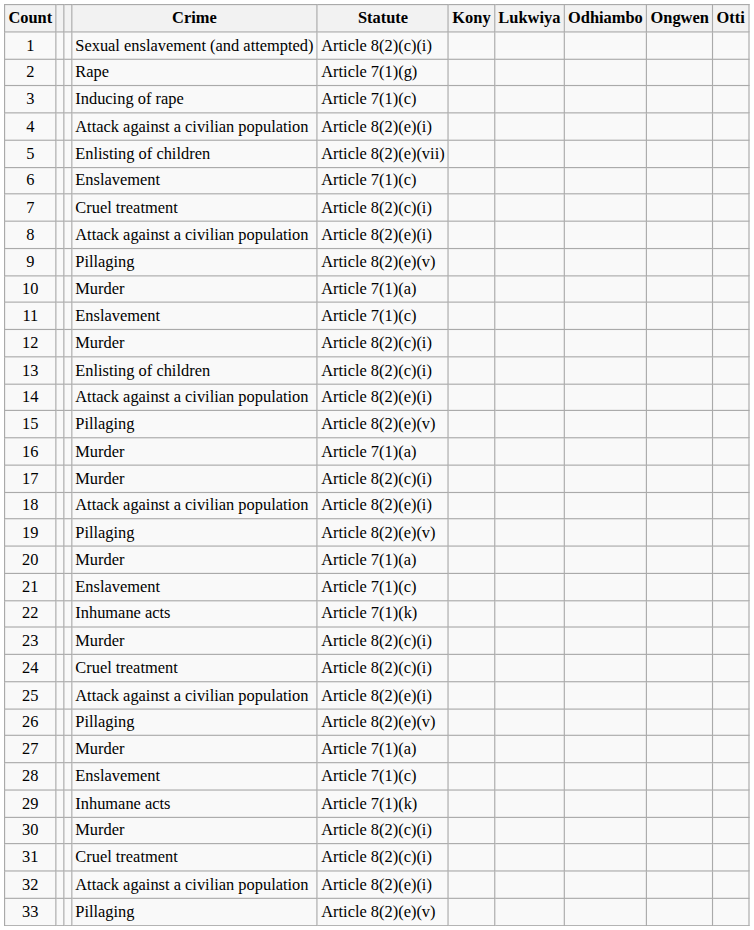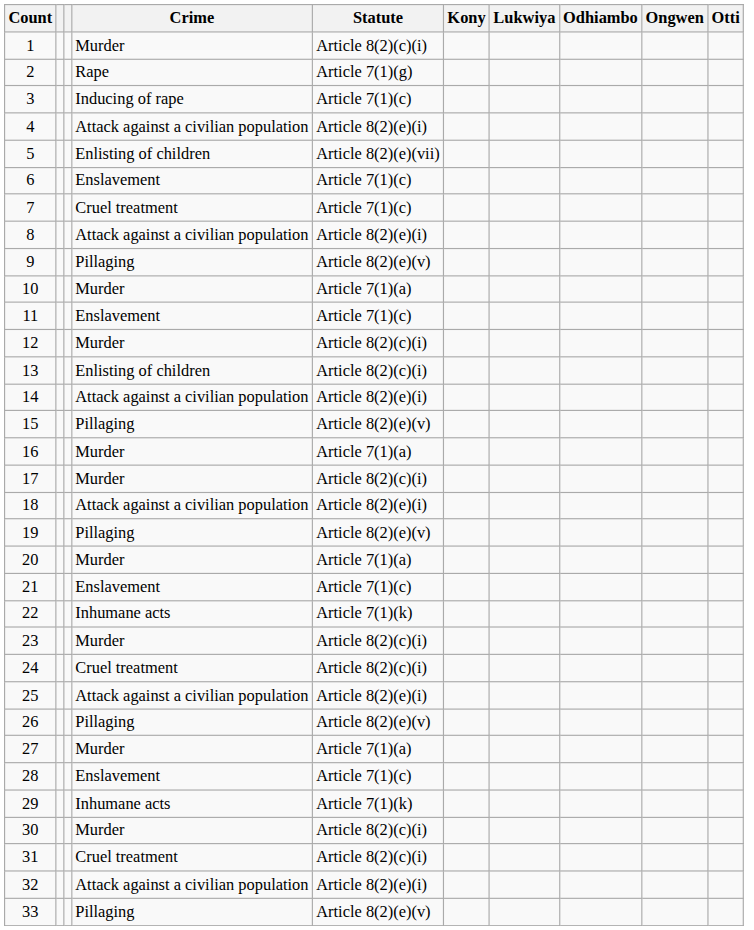 <table class="wikitable sortable" style="font-size:90%; text-align:center">
 <tr>
 <th>Count</th>
 <th></th>
 <th></th>
 <th>Crime</th>
 <th>Statute</th>
 <th>Kony</th>
 <th>Lukwiya</th>
 <th>Odhiambo</th>
 <th>Ongwen</th>
 <th>Otti</th>
 </tr>
 <tr>
 <td>1</td>
 <td></td>
 <td></td>
-<td align="left">Sexual enslavement (and attempted)</td>
+<td align="left">Murder</td>
 <td align="left">Article 8(2)(c)(i)</td>
 <td></td>
 <td></td>
 <td></td>
 <td></td>
 <td></td>
 </tr>
 <tr>
 <td>2</td>
 <td></td>
 <td></td>
 <td align="left">Rape</td>
 <td align="left">Article 7(1)(g)</td>
 <td></td>
 <td></td>
 <td></td>
 <td></td>
 <td></td>
 </tr>
 <tr>
 <td>3</td>
 <td></td>
 <td></td>
 <td align="left">Inducing of rape</td>
 <td align="left">Article 7(1)(c)</td>
 <td></td>
 <td></td>
 <td></td>
 <td></td>
 <td></td>
 </tr>
 <tr>
 <td>4</td>
 <td></td>
 <td></td>
 <td align="left">Attack against a civilian population</td>
 <td align="left">Article 8(2)(e)(i)</td>
 <td></td>
 <td></td>
 <td></td>
 <td></td>
 <td></td>
 </tr>
 <tr>
 <td>5</td>
 <td></td>
 <td></td>
 <td align="left">Enlisting of children</td>
 <td align="left">Article 8(2)(e)(vii)</td>
 <td></td>
 <td></td>
 <td></td>
 <td></td>
 <td></td>
 </tr>
 <tr>
 <td>6</td>
 <td></td>
 <td></td>
 <td align="left">Enslavement</td>
 <td align="left">Article 7(1)(c)</td>
 <td></td>
 <td></td>
 <td></td>
 <td></td>
 <td></td>
 </tr>
 <tr>
 <td>7</td>
 <td></td>
 <td></td>
 <td align="left">Cruel treatment</td>
-<td align="left">Article 8(2)(c)(i)</td>
+<td align="left">Article 7(1)(c)</td>
 <td></td>
 <td></td>
 <td></td>
 <td></td>
 <td></td>
 </tr>
 <tr>
 <td>8</td>
 <td></td>
 <td></td>
 <td align="left">Attack against a civilian population</td>
 <td align="left">Article 8(2)(e)(i)</td>
 <td></td>
 <td></td>
 <td></td>
 <td></td>
 <td></td>
 </tr>
 <tr>
 <td>9</td>
 <td></td>
 <td></td>
 <td align="left">Pillaging</td>
 <td align="left">Article 8(2)(e)(v)</td>
 <td></td>
 <td></td>
 <td></td>
 <td></td>
 <td></td>
 </tr>
 <tr>
 <td>10</td>
 <td></td>
 <td></td>
 <td align="left">Murder</td>
 <td align="left">Article 7(1)(a)</td>
 <td></td>
 <td></td>
 <td></td>
 <td></td>
 <td></td>
 </tr>
 <tr>
 <td>11</td>
 <td></td>
 <td></td>
 <td align="left">Enslavement</td>
 <td align="left">Article 7(1)(c)</td>
 <td></td>
 <td></td>
 <td></td>
 <td></td>
 <td></td>
 </tr>
 <tr>
 <td>12</td>
 <td></td>
 <td></td>
 <td align="left">Murder</td>
 <td align="left">Article 8(2)(c)(i)</td>
 <td></td>
 <td></td>
 <td></td>
 <td></td>
 <td></td>
 </tr>
 <tr>
 <td>13</td>
 <td></td>
 <td></td>
 <td align="left">Enlisting of children</td>
 <td align="left">Article 8(2)(c)(i)</td>
 <td></td>
 <td></td>
 <td></td>
 <td></td>
 <td></td>
 </tr>
 <tr>
 <td>14</td>
 <td></td>
 <td></td>
 <td align="left">Attack against a civilian population</td>
 <td align="left">Article 8(2)(e)(i)</td>
 <td></td>
 <td></td>
 <td></td>
 <td></td>
 <td></td>
 </tr>
 <tr>
 <td>15</td>
 <td></td>
 <td></td>
 <td align="left">Pillaging</td>
 <td align="left">Article 8(2)(e)(v)</td>
 <td></td>
 <td></td>
 <td></td>
 <td></td>
 <td></td>
 </tr>
 <tr>
 <td>16</td>
 <td></td>
 <td></td>
 <td align="left">Murder</td>
 <td align="left">Article 7(1)(a)</td>
 <td></td>
 <td></td>
 <td></td>
 <td></td>
 <td></td>
 </tr>
 <tr>
 <td>17</td>
 <td></td>
 <td></td>
 <td align="left">Murder</td>
 <td align="left">Article 8(2)(c)(i)</td>
 <td></td>
 <td></td>
 <td></td>
 <td></td>
 <td></td>
 </tr>
 <tr>
 <td>18</td>
 <td></td>
 <td></td>
 <td align="left">Attack against a civilian population</td>
 <td align="left">Article 8(2)(e)(i)</td>
 <td></td>
 <td></td>
 <td></td>
 <td></td>
 <td></td>
 </tr>
 <tr>
 <td>19</td>
 <td></td>
 <td></td>
 <td align="left">Pillaging</td>
 <td align="left">Article 8(2)(e)(v)</td>
 <td></td>
 <td></td>
 <td></td>
 <td></td>
 <td></td>
 </tr>
 <tr>
 <td>20</td>
 <td></td>
 <td></td>
 <td align="left">Murder</td>
 <td align="left">Article 7(1)(a)</td>
 <td></td>
 <td></td>
 <td></td>
 <td></td>
 <td></td>
 </tr>
 <tr>
 <td>21</td>
 <td></td>
 <td></td>
 <td align="left">Enslavement</td>
 <td align="left">Article 7(1)(c)</td>
 <td></td>
 <td></td>
 <td></td>
 <td></td>
 <td></td>
 </tr>
 <tr>
 <td>22</td>
 <td></td>
 <td></td>
 <td align="left">Inhumane acts</td>
 <td align="left">Article 7(1)(k)</td>
 <td></td>
 <td></td>
 <td></td>
 <td></td>
 <td></td>
 </tr>
 <tr>
 <td>23</td>
 <td></td>
 <td></td>
 <td align="left">Murder</td>
 <td align="left">Article 8(2)(c)(i)</td>
 <td></td>
 <td></td>
 <td></td>
 <td></td>
 <td></td>
 </tr>
 <tr>
 <td>24</td>
 <td></td>
 <td></td>
 <td align="left">Cruel treatment</td>
 <td align="left">Article 8(2)(c)(i)</td>
 <td></td>
 <td></td>
 <td></td>
 <td></td>
 <td></td>
 </tr>
 <tr>
 <td>25</td>
 <td></td>
 <td></td>
 <td align="left">Attack against a civilian population</td>
 <td align="left">Article 8(2)(e)(i)</td>
 <td></td>
 <td></td>
 <td></td>
 <td></td>
 <td></td>
 </tr>
 <tr>
 <td>26</td>
 <td></td>
 <td></td>
 <td align="left">Pillaging</td>
 <td align="left">Article 8(2)(e)(v)</td>
 <td></td>
 <td></td>
 <td></td>
 <td></td>
 <td></td>
 </tr>
 <tr>
 <td>27</td>
 <td></td>
 <td></td>
 <td align="left">Murder</td>
 <td align="left">Article 7(1)(a)</td>
 <td></td>
 <td></td>
 <td></td>
 <td></td>
 <td></td>
 </tr>
 <tr>
 <td>28</td>
 <td></td>
 <td></td>
 <td align="left">Enslavement</td>
 <td align="left">Article 7(1)(c)</td>
 <td></td>
 <td></td>
 <td></td>
 <td></td>
 <td></td>
 </tr>
 <tr>
 <td>29</td>
 <td></td>
 <td></td>
 <td align="left">Inhumane acts</td>
 <td align="left">Article 7(1)(k)</td>
 <td></td>
 <td></td>
 <td></td>
 <td></td>
 <td></td>
 </tr>
 <tr>
 <td>30</td>
 <td></td>
 <td></td>
 <td align="left">Murder</td>
 <td align="left">Article 8(2)(c)(i)</td>
 <td></td>
 <td></td>
 <td></td>
 <td></td>
 <td></td>
 </tr>
 <tr>
 <td>31</td>
 <td></td>
 <td></td>
 <td align="left">Cruel treatment</td>
 <td align="left">Article 8(2)(c)(i)</td>
 <td></td>
 <td></td>
 <td></td>
 <td></td>
 <td></td>
 </tr>
 <tr>
 <td>32</td>
 <td></td>
 <td></td>
 <td align="left">Attack against a civilian population</td>
 <td align="left">Article 8(2)(e)(i)</td>
 <td></td>
 <td></td>
 <td></td>
 <td></td>
 <td></td>
 </tr>
 <tr>
 <td>33</td>
 <td></td>
 <td></td>
 <td align="left">Pillaging</td>
 <td align="left">Article 8(2)(e)(v)</td>
 <td></td>
 <td></td>
 <td></td>
 <td></td>
 <td></td>
 </tr>
 </table>
